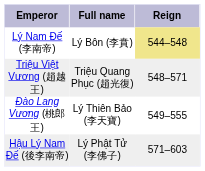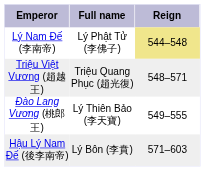 <table width=50% cellpadding=0 cellspacing=0 style="text-align: center; border: 1px solid #E6E6FA;">
 <tr bgcolor="#BDBBD7" style="height:36px;">
 <th width="30%" style="border-right: 1px solid #FFFFFF;">Emperor</th>
 <th width="30%" style="border-right: 1px solid #FFFFFF;">Full name</th>
 <th width="30%" style="border-right: 1px solid #FFFFFF;">Reign</th>
 </tr>
 <tr style="height:50px;">
 <td><a href='#'>Lý Nam Đế</a> (李南帝)</td>
-<td>Lý Bôn (李賁)</td>
+<td>Lý Phật Tử (李佛子)</td>
 <td style="background: khaki;">544–548</td>
 </tr>
 <tr style="height:50px;" bgcolor="#EFEFEF">
 <td><a href='#'>Triệu Việt Vương</a> (趙越王)</td>
 <td>Triệu Quang Phục (趙光復)</td>
 <td>548–571</td>
 </tr>
 <tr style="height:50px;">
 <td><em><a href='#'>Đào Lang Vương</a></em> (桃郎王)</td>
 <td>Lý Thiên Bảo (李天寶)</td>
 <td>549–555</td>
 </tr>
 <tr style="height:50px;" bgcolor="#EFEFEF">
 <td><a href='#'>Hậu Lý Nam Đế</a> (後李南帝)</td>
-<td>Lý Phật Tử (李佛子)</td>
+<td>Lý Bôn (李賁)</td>
 <td>571–603</td>
 </tr>
 </table>
